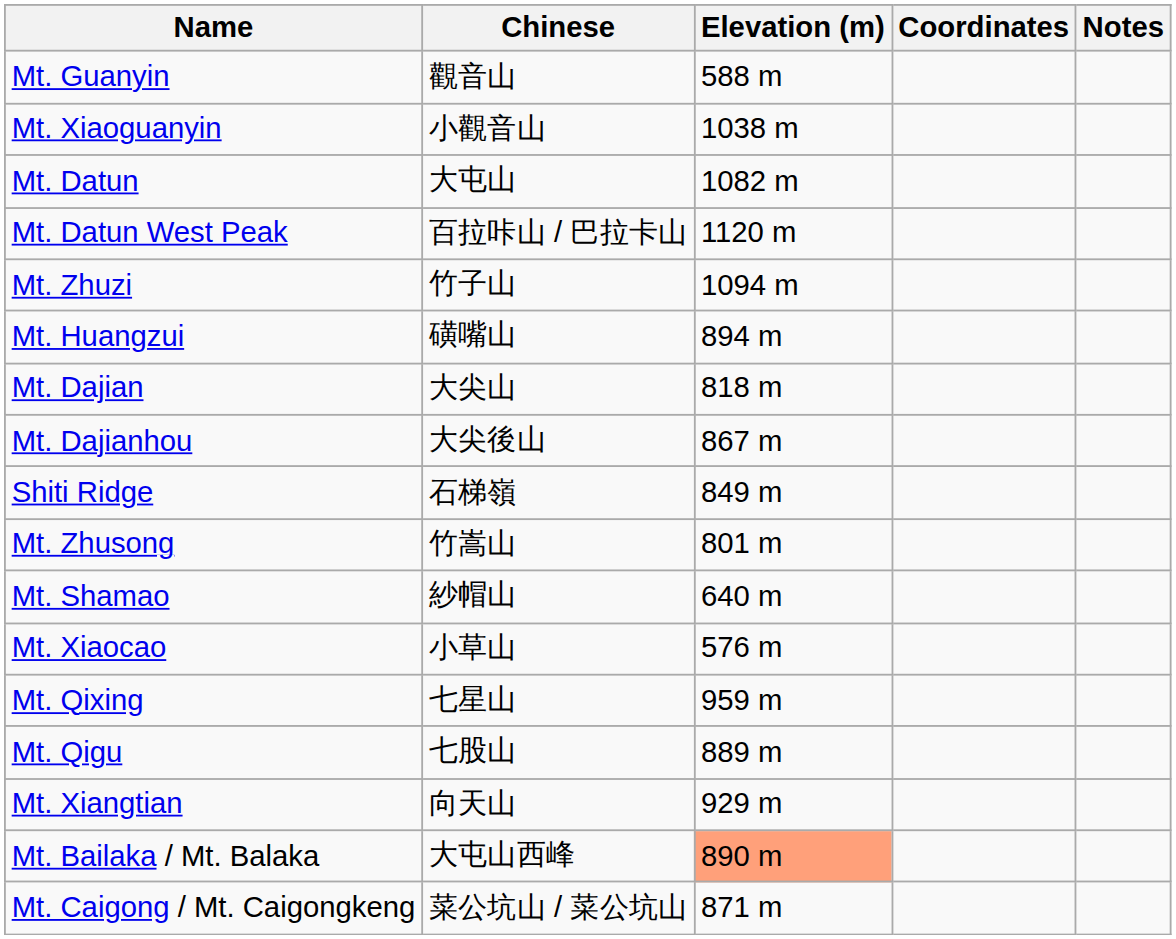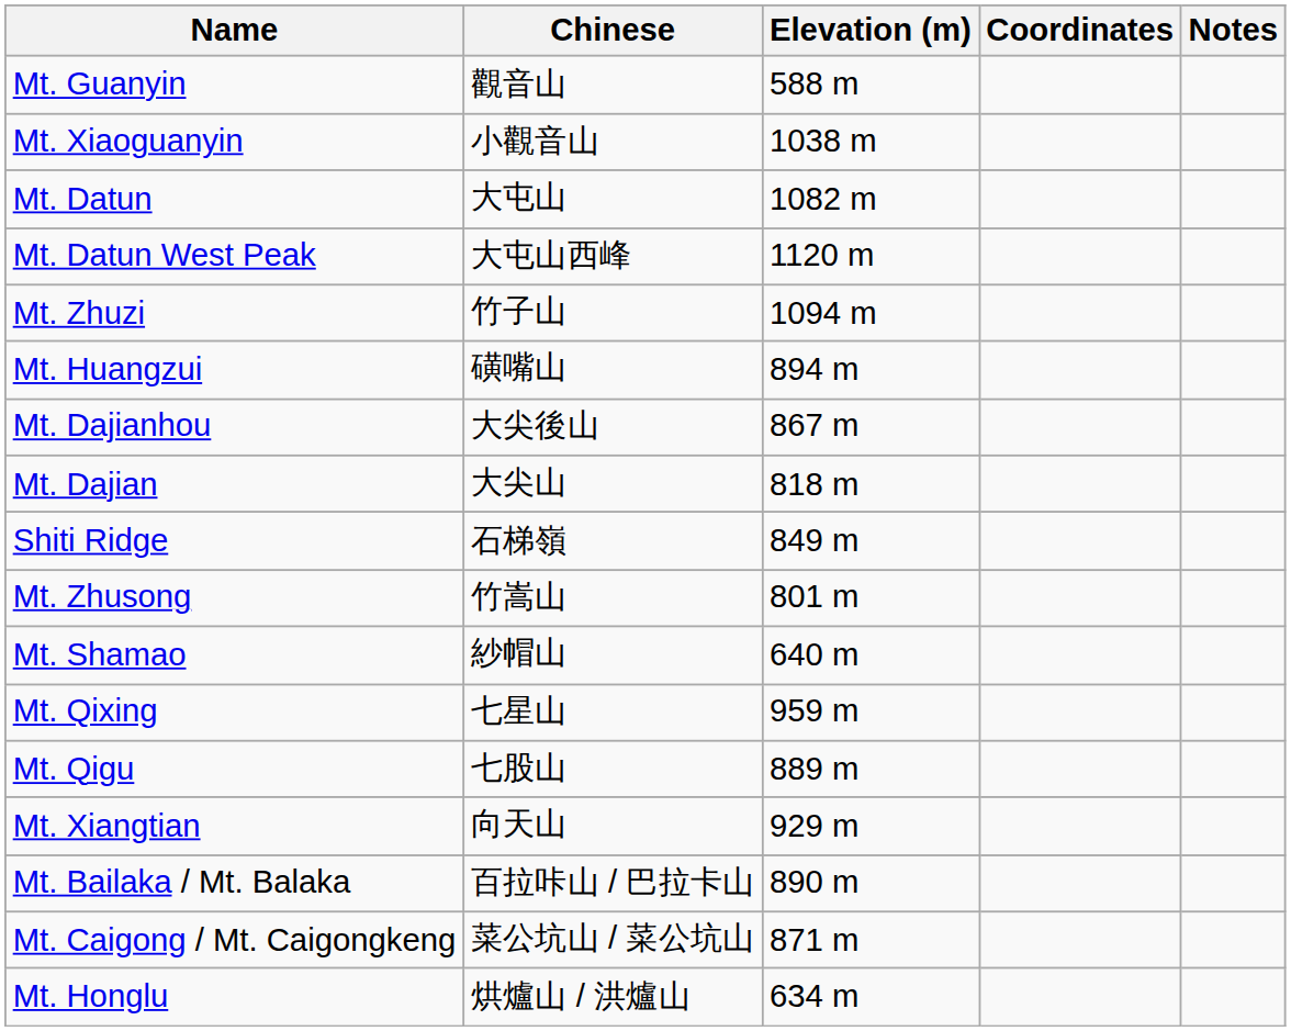 <table class="wikitable">
 <tr>
 <th>Name</th>
 <th>Chinese</th>
 <th>Elevation (m)</th>
 <th>Coordinates</th>
 <th>Notes</th>
 </tr>
 <tr>
 <td><a href='#'>Mt. Guanyin</a></td>
 <td>觀音山</td>
 <td>588 m</td>
 <td></td>
 <td></td>
 </tr>
 <tr>
 <td><a href='#'>Mt. Xiaoguanyin</a></td>
 <td>小觀音山</td>
 <td>1038 m</td>
 <td></td>
 <td></td>
 </tr>
 <tr>
 <td><a href='#'>Mt. Datun</a></td>
 <td>大屯山</td>
 <td>1082 m</td>
 <td></td>
 <td></td>
 </tr>
 <tr>
 <td><a href='#'>Mt. Datun West Peak</a></td>
-<td>百拉咔山 / 巴拉卡山</td>
+<td>大屯山西峰</td>
 <td>1120 m</td>
 <td></td>
 <td></td>
 </tr>
 <tr>
 <td><a href='#'>Mt. Zhuzi</a></td>
 <td>竹子山</td>
 <td>1094 m</td>
 <td></td>
 <td></td>
 </tr>
 <tr>
 <td><a href='#'>Mt. Huangzui</a></td>
 <td>磺嘴山</td>
 <td>894 m</td>
 <td></td>
 <td></td>
 </tr>
 <tr>
-<td><a href='#'>Mt. Dajian</a></td>
-<td>大尖山</td>
-<td>818 m</td>
+<td><a href='#'>Mt. Dajianhou</a></td>
+<td>大尖後山</td>
+<td>867 m</td>
 <td></td>
 <td></td>
 </tr>
 <tr>
-<td><a href='#'>Mt. Dajianhou</a></td>
-<td>大尖後山</td>
-<td>867 m</td>
+<td><a href='#'>Mt. Dajian</a></td>
+<td>大尖山</td>
+<td>818 m</td>
 <td></td>
 <td></td>
 </tr>
 <tr>
 <td><a href='#'>Shiti Ridge</a></td>
 <td>石梯嶺</td>
 <td>849 m</td>
 <td></td>
 <td></td>
 </tr>
 <tr>
 <td><a href='#'>Mt. Zhusong</a></td>
 <td>竹嵩山</td>
 <td>801 m</td>
 <td></td>
 <td></td>
 </tr>
 <tr>
 <td><a href='#'>Mt. Shamao</a></td>
 <td>紗帽山</td>
 <td>640 m</td>
-<td></td>
-<td></td>
-</tr>
-<tr>
-<td><a href='#'>Mt. Xiaocao</a></td>
-<td>小草山</td>
-<td>576 m</td>
 <td></td>
 <td></td>
 </tr>
 <tr>
 <td><a href='#'>Mt. Qixing</a></td>
 <td>七星山</td>
 <td>959 m</td>
 <td></td>
 <td></td>
 </tr>
 <tr>
 <td><a href='#'>Mt. Qigu</a></td>
 <td>七股山</td>
 <td>889 m</td>
 <td></td>
 <td></td>
 </tr>
 <tr>
 <td><a href='#'>Mt. Xiangtian</a></td>
 <td>向天山</td>
 <td>929 m</td>
 <td></td>
 <td></td>
 </tr>
 <tr>
 <td><a href='#'>Mt. Bailaka</a> / Mt. Balaka</td>
-<td>大屯山西峰</td>
-<td style="background: lightsalmon;">890 m</td>
+<td>百拉咔山 / 巴拉卡山</td>
+<td>890 m</td>
 <td></td>
 <td></td>
 </tr>
 <tr>
 <td><a href='#'>Mt. Caigong</a> / Mt. Caigongkeng</td>
 <td>菜公坑山 / 菜公坑山</td>
 <td>871 m</td>
 <td></td>
 <td></td>
 </tr>
+<tr>
+<td><a href='#'>Mt. Honglu</a></td>
+<td>烘爐山 / 洪爐山</td>
+<td>634 m</td>
+<td></td>
+<td></td>
+</tr>
 </table>
